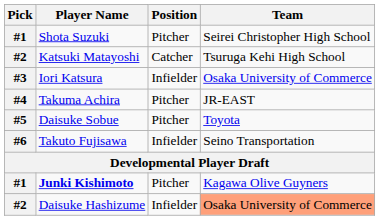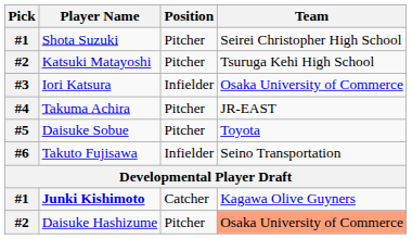 <table class="wikitable">
 <tr>
 <th>Pick</th>
 <th>Player Name</th>
 <th>Position</th>
 <th>Team</th>
 </tr>
 <tr>
 <th>#1</th>
 <td><a href='#'>Shota Suzuki</a></td>
 <td>Pitcher</td>
 <td>Seirei Christopher High School</td>
 </tr>
 <tr>
 <th>#2</th>
 <td><a href='#'>Katsuki Matayoshi</a></td>
-<td>Catcher</td>
+<td>Pitcher</td>
 <td>Tsuruga Kehi High School</td>
 </tr>
 <tr>
 <th>#3</th>
 <td><a href='#'>Iori Katsura</a></td>
 <td>Infielder</td>
 <td><a href='#'>Osaka University of Commerce</a></td>
 </tr>
 <tr>
 <th>#4</th>
 <td><a href='#'>Takuma Achira</a></td>
 <td>Pitcher</td>
 <td>JR-EAST</td>
 </tr>
 <tr>
 <th>#5</th>
 <td><a href='#'>Daisuke Sobue</a></td>
 <td>Pitcher</td>
 <td><a href='#'>Toyota</a></td>
 </tr>
 <tr>
 <th>#6</th>
 <td><a href='#'>Takuto Fujisawa</a></td>
 <td>Infielder</td>
 <td>Seino Transportation</td>
 </tr>
 <tr>
 <th colspan="5">Developmental Player Draft</th>
 </tr>
 <tr>
 <th>#1</th>
 <td><strong><a href='#'>Junki Kishimoto</a></strong></td>
-<td>Pitcher</td>
+<td>Catcher</td>
 <td><a href='#'>Kagawa Olive Guyners</a></td>
 </tr>
 <tr>
 <th>#2</th>
 <td><a href='#'>Daisuke Hashizume</a></td>
-<td>Infielder</td>
+<td>Pitcher</td>
 <td style="background: lightsalmon;">Osaka University of Commerce</td>
 </tr>
 </table>
